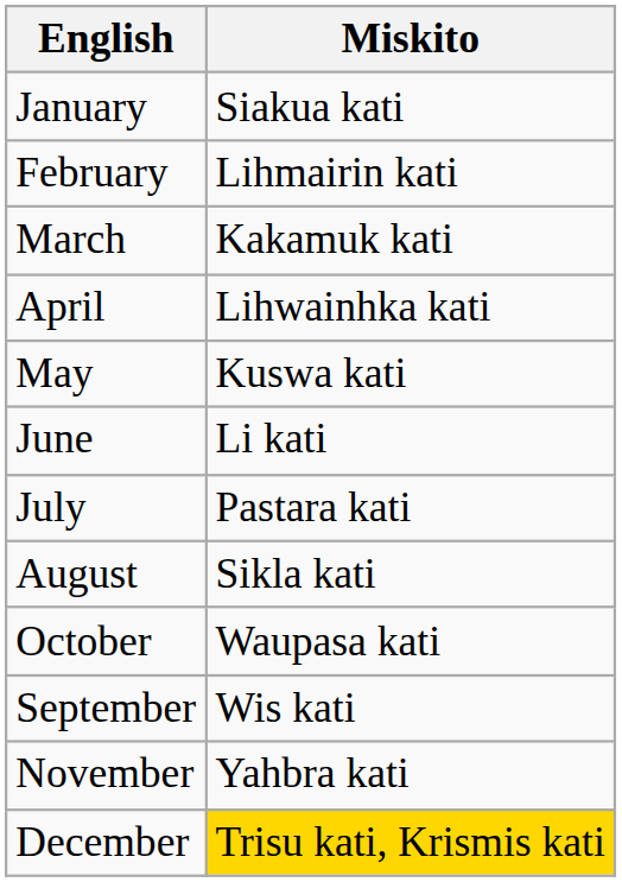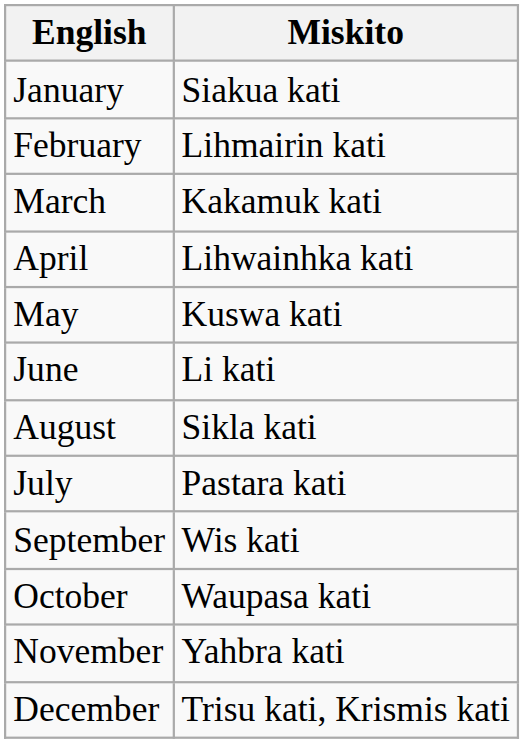 <table class="wikitable">
 <tr>
 <th>English</th>
 <th>Miskito</th>
 </tr>
 <tr>
 <td>January</td>
 <td>Siakua kati</td>
 </tr>
 <tr>
 <td>February</td>
 <td>Lihmairin kati</td>
 </tr>
 <tr>
 <td>March</td>
 <td>Kakamuk kati</td>
 </tr>
 <tr>
 <td>April</td>
 <td>Lihwainhka kati</td>
 </tr>
 <tr>
 <td>May</td>
 <td>Kuswa kati</td>
 </tr>
 <tr>
 <td>June</td>
 <td>Li kati</td>
 </tr>
 <tr>
+<td>August</td>
+<td>Sikla kati</td>
+</tr>
+<tr>
 <td>July</td>
 <td>Pastara kati</td>
 </tr>
 <tr>
-<td>August</td>
-<td>Sikla kati</td>
+<td>September</td>
+<td>Wis kati</td>
 </tr>
 <tr>
 <td>October</td>
 <td>Waupasa kati</td>
-</tr>
-<tr>
-<td>September</td>
-<td>Wis kati</td>
 </tr>
 <tr>
 <td>November</td>
 <td>Yahbra kati</td>
 </tr>
 <tr>
 <td>December</td>
-<td style="background: gold;">Trisu kati, Krismis kati</td>
+<td>Trisu kati, Krismis kati</td>
 </tr>
 </table>
